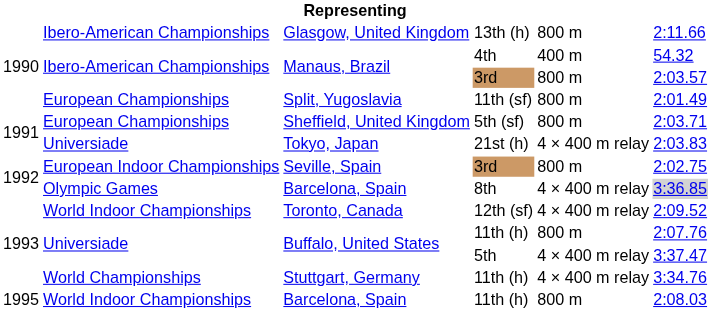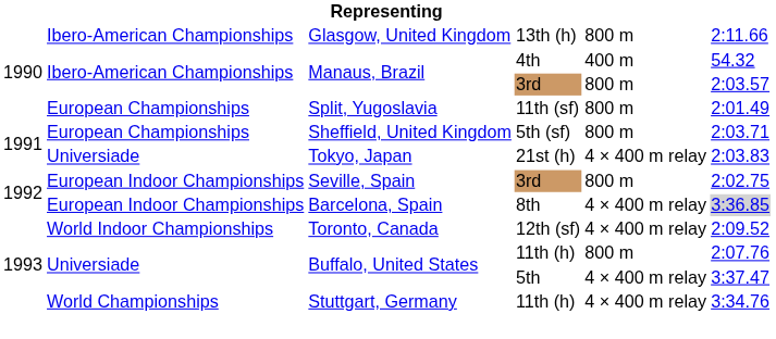 <table>
 <tr>
 <th colspan="6">Representing </th>
 </tr>
 <tr>
 <td rowspan=4>1990</td>
 <td><a href='#'>Ibero-American Championships</a></td>
 <td><a href='#'>Glasgow, United Kingdom</a></td>
 <td>13th (h)</td>
 <td>800 m</td>
 <td><a href='#'>2:11.66</a></td>
 </tr>
 <tr>
 <td rowspan=2><a href='#'>Ibero-American Championships</a></td>
 <td rowspan=2><a href='#'>Manaus, Brazil</a></td>
 <td>4th</td>
 <td>400 m</td>
 <td><a href='#'>54.32</a></td>
 </tr>
 <tr>
 <td bgcolor=cc9966>3rd</td>
 <td>800 m</td>
 <td><a href='#'>2:03.57</a></td>
 </tr>
 <tr>
 <td><a href='#'>European Championships</a></td>
 <td><a href='#'>Split, Yugoslavia</a></td>
 <td>11th (sf)</td>
 <td>800 m</td>
 <td><a href='#'>2:01.49</a></td>
 </tr>
 <tr>
 <td rowspan=2>1991</td>
 <td><a href='#'>European Championships</a></td>
 <td><a href='#'>Sheffield, United Kingdom</a></td>
 <td>5th (sf)</td>
 <td>800 m</td>
 <td><a href='#'>2:03.71</a></td>
 </tr>
 <tr>
 <td><a href='#'>Universiade</a></td>
 <td><a href='#'>Tokyo, Japan</a></td>
 <td>21st (h)</td>
 <td>4 × 400 m relay</td>
 <td><a href='#'>2:03.83</a></td>
 </tr>
 <tr>
 <td rowspan=2>1992</td>
 <td><a href='#'>European Indoor Championships</a></td>
 <td><a href='#'>Seville, Spain</a></td>
 <td bgcolor=cc9966>3rd</td>
 <td>800 m</td>
 <td><a href='#'>2:02.75</a></td>
 </tr>
 <tr>
-<td><a href='#'>Olympic Games</a></td>
+<td><a href='#'>European Indoor Championships</a></td>
 <td><a href='#'>Barcelona, Spain</a></td>
 <td>8th</td>
 <td>4 × 400 m relay</td>
 <td style="background: lightgrey;"><a href='#'>3:36.85</a></td>
 </tr>
 <tr>
 <td rowspan=4>1993</td>
 <td><a href='#'>World Indoor Championships</a></td>
 <td><a href='#'>Toronto, Canada</a></td>
 <td>12th (sf)</td>
 <td>4 × 400 m relay</td>
 <td><a href='#'>2:09.52</a></td>
 </tr>
 <tr>
 <td rowspan=2><a href='#'>Universiade</a></td>
 <td rowspan=2><a href='#'>Buffalo, United States</a></td>
 <td>11th (h)</td>
 <td>800 m</td>
 <td><a href='#'>2:07.76</a></td>
 </tr>
 <tr>
 <td>5th</td>
 <td>4 × 400 m relay</td>
 <td><a href='#'>3:37.47</a></td>
 </tr>
 <tr>
 <td><a href='#'>World Championships</a></td>
 <td><a href='#'>Stuttgart, Germany</a></td>
 <td>11th (h)</td>
 <td>4 × 400 m relay</td>
 <td><a href='#'>3:34.76</a></td>
 </tr>
-<tr>
-<td>1995</td>
-<td><a href='#'>World Indoor Championships</a></td>
-<td><a href='#'>Barcelona, Spain</a></td>
-<td>11th (h)</td>
-<td>800 m</td>
-<td><a href='#'>2:08.03</a></td>
-</tr>
 </table>
